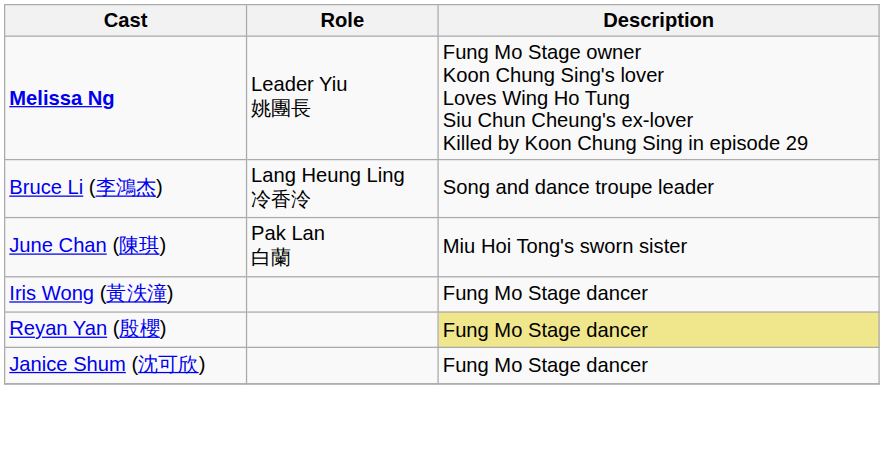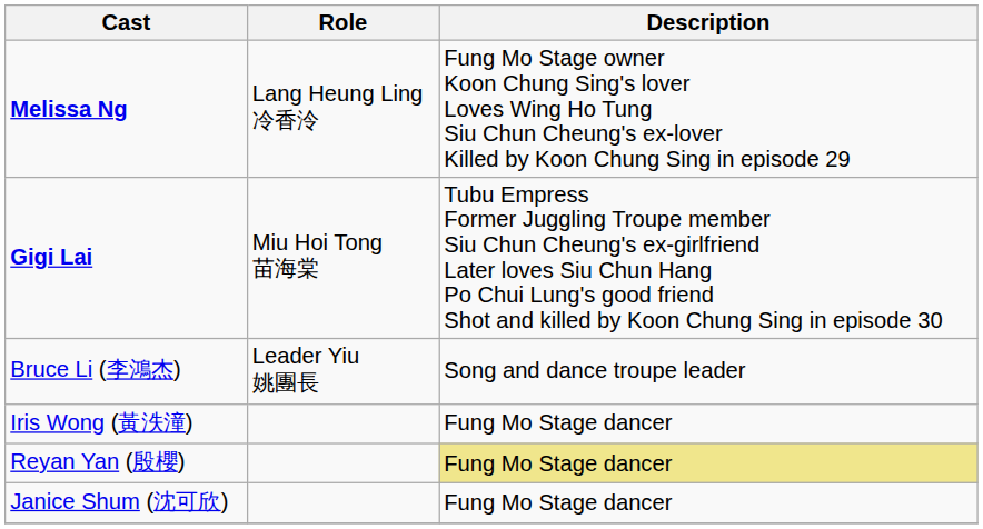 <table class="wikitable" width="55%">
 <tr>
 <th>Cast</th>
 <th>Role</th>
 <th>Description</th>
 </tr>
 <tr>
 <td><strong><a href='#'>Melissa Ng</a></strong></td>
-<td>Leader Yiu<br>姚團長</td>
+<td>Lang Heung Ling<br>冷香泠</td>
 <td>Fung Mo Stage owner<br>Koon Chung Sing's lover<br>Loves Wing Ho Tung<br>Siu Chun Cheung's ex-lover<br>Killed by Koon Chung Sing in episode 29</td>
 </tr>
 <tr>
-<td><a href='#'>Bruce Li</a> (<a href='#'>李鴻杰</a>)</td>
-<td>Lang Heung Ling<br>冷香泠</td>
-<td>Song and dance troupe leader</td>
+<td><strong><a href='#'>Gigi Lai</a></strong></td>
+<td>Miu Hoi Tong<br>苗海棠</td>
+<td>Tubu Empress<br>Former Juggling Troupe member<br>Siu Chun Cheung's ex-girlfriend<br>Later loves Siu Chun Hang<br>Po Chui Lung's good friend<br>Shot and killed by Koon Chung Sing in episode 30</td>
 </tr>
 <tr>
-<td><a href='#'>June Chan</a> (<a href='#'>陳琪</a>)</td>
-<td>Pak Lan<br>白蘭</td>
-<td>Miu Hoi Tong's sworn sister</td>
+<td><a href='#'>Bruce Li</a> (<a href='#'>李鴻杰</a>)</td>
+<td>Leader Yiu<br>姚團長</td>
+<td>Song and dance troupe leader</td>
 </tr>
 <tr>
 <td><a href='#'>Iris Wong</a> (<a href='#'>黃泆潼</a>)</td>
 <td></td>
 <td>Fung Mo Stage dancer</td>
 </tr>
 <tr>
 <td><a href='#'>Reyan Yan</a> (<a href='#'>殷櫻</a>)</td>
 <td></td>
 <td style="background: khaki;">Fung Mo Stage dancer</td>
 </tr>
 <tr>
 <td><a href='#'>Janice Shum</a> (<a href='#'>沈可欣</a>)</td>
 <td></td>
 <td>Fung Mo Stage dancer</td>
 </tr>
 <tr>
 </tr>
 </table>
